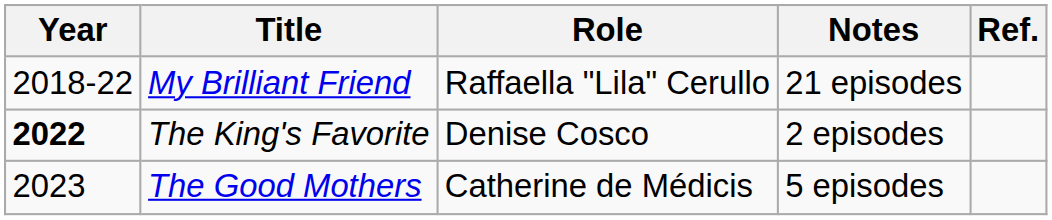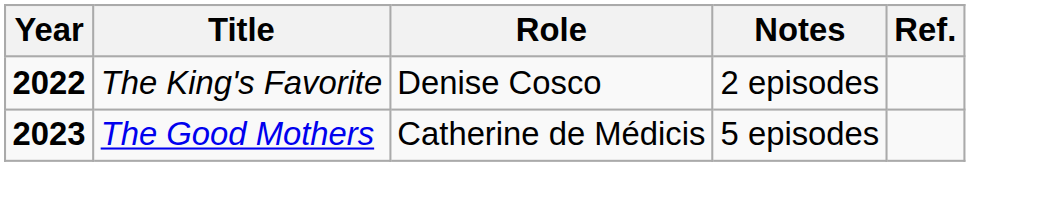 <table class="wikitable">
 <tr>
 <th>Year</th>
 <th>Title</th>
 <th>Role</th>
 <th class="unsortable">Notes</th>
 <th>Ref.</th>
 </tr>
 <tr>
-<td>2018-22</td>
-<td><em><a href='#'>My Brilliant Friend</a></em></td>
-<td>Raffaella "Lila" Cerullo</td>
-<td>21 episodes</td>
-<td></td>
-</tr>
-<tr>
 <td><strong>2022</strong></td>
 <td><em>The King's Favorite</em></td>
 <td>Denise Cosco</td>
 <td>2 episodes</td>
 <td></td>
 </tr>
 <tr>
-<td>2023</td>
+<td><strong>2023</strong></td>
 <td><em><a href='#'>The Good Mothers</a></em></td>
 <td>Catherine de Médicis</td>
 <td>5 episodes</td>
 <td></td>
 </tr>
 </table>
